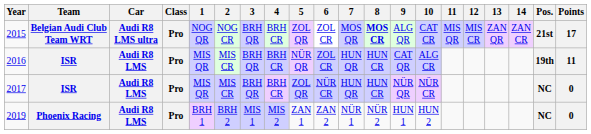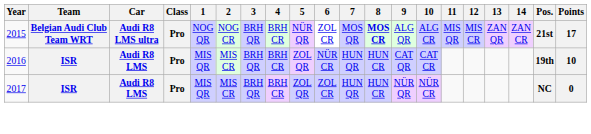 <table class="wikitable" border="1" style="text-align:center; font-size:90%;">
 <tr>
 <th>Year</th>
 <th>Team</th>
 <th>Car</th>
 <th>Class</th>
 <th>1</th>
 <th>2</th>
 <th>3</th>
 <th>4</th>
 <th>5</th>
 <th>6</th>
 <th>7</th>
 <th>8</th>
 <th>9</th>
 <th>10</th>
 <th>11</th>
 <th>12</th>
 <th>13</th>
 <th>14</th>
 <th>Pos.</th>
 <th>Points</th>
 </tr>
 <tr>
 <td><a href='#'>2015</a></td>
 <th><a href='#'>Belgian Audi Club Team WRT</a></th>
 <th><a href='#'>Audi R8 LMS ultra</a></th>
 <th>Pro</th>
 <td style="background:#CFCFFF;"><a href='#'>NOG<br>QR</a><br></td>
 <td style="background:#DFFFDF;"><a href='#'>NOG<br>CR</a><br></td>
 <td style="background:#CFCFFF;"><a href='#'>BRH<br>QR</a><br></td>
 <td style="background:#DFFFDF;"><a href='#'>BRH<br>CR</a><br></td>
-<td style="background:#EFCFFF;"><a href='#'>ZOL<br>QR</a><br></td>
+<td style="background:#EFCFFF;"><a href='#'>NÜR<br>QR</a><br></td>
 <td style="background:#FFFFFF;"><a href='#'>ZOL<br>CR</a><br></td>
 <td style="background:#CFCFFF;"><a href='#'>MOS<br>QR</a><br></td>
 <td style="background:#DFFFDF;"><strong><a href='#'>MOS<br>CR</a><br></strong></td>
 <td style="background:#DFFFDF;"><a href='#'>ALG<br>QR</a><br></td>
-<td style="background:#CFCFFF;"><a href='#'>CAT<br>CR</a><br></td>
+<td style="background:#CFCFFF;"><a href='#'>ALG<br>CR</a><br></td>
 <td style="background:#CFCFFF;"><a href='#'>MIS<br>QR</a><br></td>
 <td style="background:#CFCFFF;"><a href='#'>MIS<br>CR</a><br></td>
 <td style="background:#EFCFFF;"><a href='#'>ZAN<br>QR</a><br></td>
 <td style="background:#EFCFFF;"><a href='#'>ZAN<br>CR</a><br></td>
 <th>21st</th>
 <th>17</th>
 </tr>
 <tr>
 <td><a href='#'>2016</a></td>
 <th><a href='#'>ISR</a></th>
 <th><a href='#'>Audi R8 LMS</a></th>
 <th>Pro</th>
 <td style="background:#CFCFFF;"><a href='#'>MIS<br>QR</a><br></td>
 <td style="background:#DFFFDF;"><a href='#'>MIS<br>CR</a><br></td>
 <td style="background:#CFCFFF;"><a href='#'>BRH<br>QR</a><br></td>
 <td style="background:#CFCFFF;"><a href='#'>BRH<br>CR</a><br></td>
-<td style="background:#EFCFFF;"><a href='#'>NÜR<br>QR</a><br></td>
-<td style="background:#CFCFFF;"><a href='#'>ZOL<br>CR</a><br></td>
+<td style="background:#EFCFFF;"><a href='#'>ZOL<br>QR</a><br></td>
+<td style="background:#CFCFFF;"><a href='#'>NÜR<br>CR</a><br></td>
 <td style="background:#CFCFFF;"><a href='#'>HUN<br>QR</a><br></td>
 <td style="background:#CFCFFF;"><a href='#'>HUN<br>CR</a><br></td>
 <td style="background:#CFCFFF;"><a href='#'>CAT<br>QR</a><br></td>
-<td style="background:#CFCFFF;"><a href='#'>ALG<br>CR</a><br></td>
+<td style="background:#CFCFFF;"><a href='#'>CAT<br>CR</a><br></td>
 <td></td>
 <td></td>
 <td></td>
 <td></td>
 <th>19th</th>
-<th>11</th>
+<th>10</th>
 </tr>
 <tr>
 <td><a href='#'>2017</a></td>
 <th><a href='#'>ISR</a></th>
 <th><a href='#'>Audi R8 LMS</a></th>
 <th>Pro</th>
 <td style="background:#CFCFFF;"><a href='#'>MIS<br>QR</a><br></td>
 <td style="background:#CFCFFF;"><a href='#'>MIS<br>CR</a><br></td>
 <td style="background:#CFCFFF;"><a href='#'>BRH<br>QR</a><br></td>
 <td style="background:#EFCFFF;"><a href='#'>BRH<br>CR</a><br></td>
 <td style="background:#CFCFFF;"><a href='#'>ZOL<br>QR</a><br></td>
-<td style="background:#CFCFFF;"><a href='#'>NÜR<br>CR</a><br></td>
+<td style="background:#CFCFFF;"><a href='#'>ZOL<br>CR</a><br></td>
 <td style="background:#CFCFFF;"><a href='#'>HUN<br>QR</a><br></td>
 <td style="background:#CFCFFF;"><a href='#'>HUN<br>CR</a><br></td>
 <td style="background:#EFCFFF;"><a href='#'>NÜR<br>QR</a><br></td>
 <td style="background:#EFCFFF;"><a href='#'>NÜR<br>CR</a><br></td>
 <td></td>
 <td></td>
 <td></td>
 <td></td>
 <th>NC</th>
 <th>0</th>
 </tr>
-<tr>
-<td><a href='#'>2019</a></td>
-<th><a href='#'>Phoenix Racing</a></th>
-<th><a href='#'>Audi R8 LMS</a></th>
-<th>Pro</th>
-<td style="background:#EFCFFF;"><a href='#'>BRH<br>1</a><br></td>
-<td style="background:#CFCFFF;"><a href='#'>BRH<br>2</a><br></td>
-<td style="background:#CFCFFF;"><a href='#'>MIS<br>1</a><br></td>
-<td style="background:#CFCFFF;"><a href='#'>MIS<br>2</a><br></td>
-<td><a href='#'>ZAN<br>1</a></td>
-<td><a href='#'>ZAN<br>2</a></td>
-<td><a href='#'>NÜR<br>1</a></td>
-<td><a href='#'>NÜR<br>2</a></td>
-<td><a href='#'>HUN<br>1</a></td>
-<td><a href='#'>HUN<br>2</a></td>
-<td></td>
-<td></td>
-<td></td>
-<td></td>
-<th>NC</th>
-<th>0</th>
-</tr>
 </table>
